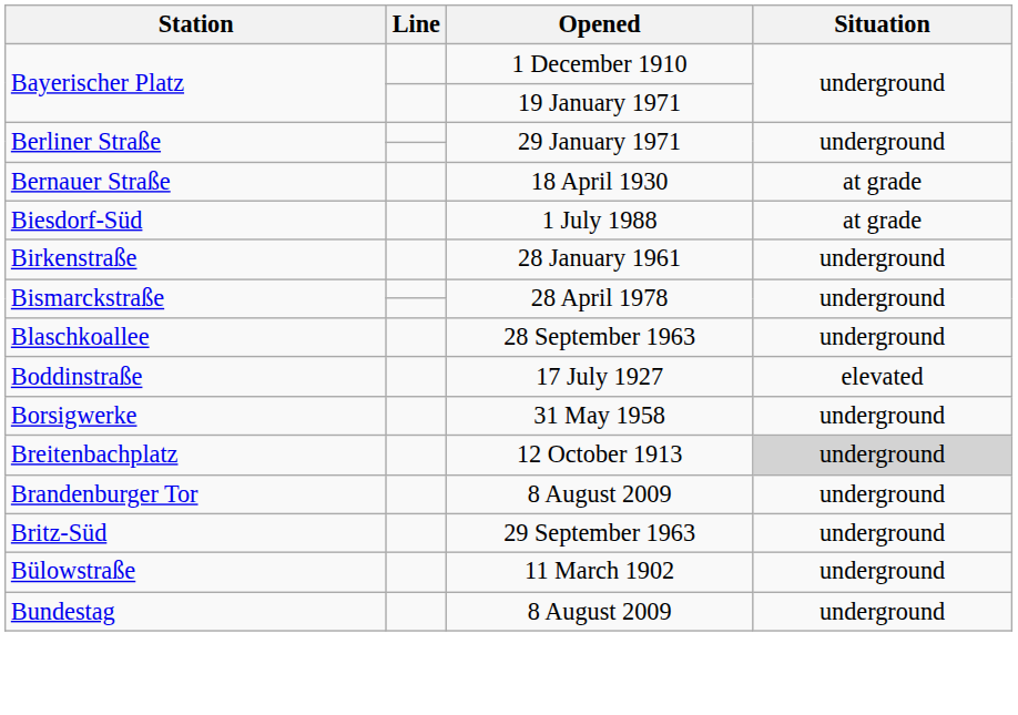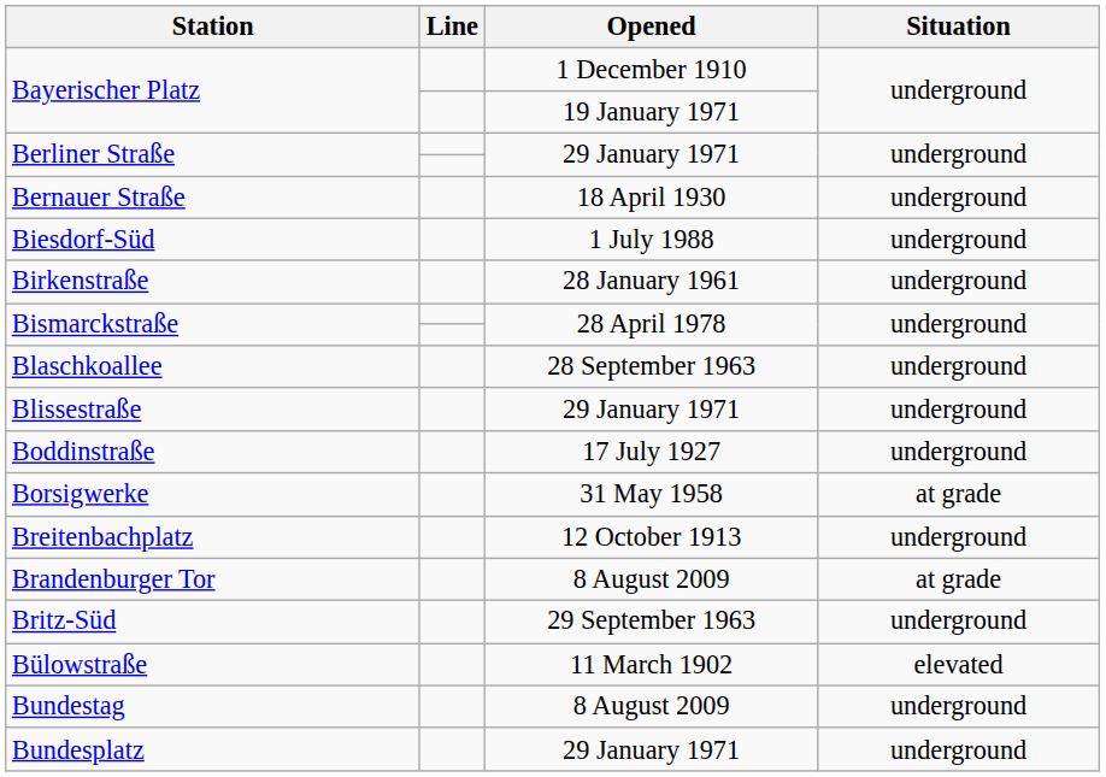 <table class="wikitable" style="text-align:center">
 <tr>
 <th style="width:15em">Station</th>
 <th>Line</th>
 <th style="width:12em">Opened</th>
 <th style="width:10em">Situation</th>
 </tr>
 <tr>
 <td rowspan="2" align="left"><a href='#'>Bayerischer Platz</a></td>
 <td></td>
 <td>1 December 1910</td>
 <td rowspan="2">underground</td>
 </tr>
 <tr>
 <td></td>
 <td>19 January 1971</td>
 </tr>
 <tr>
 <td rowspan="2" align="left"><a href='#'>Berliner Straße</a></td>
 <td></td>
 <td rowspan="2">29 January 1971</td>
 <td rowspan="2">underground</td>
 </tr>
 <tr>
 <td></td>
 </tr>
 <tr>
 <td align="left"><a href='#'>Bernauer Straße</a></td>
 <td></td>
 <td>18 April 1930</td>
-<td>at grade</td>
+<td>underground</td>
 </tr>
 <tr>
 <td align="left"><a href='#'>Biesdorf-Süd</a></td>
 <td></td>
 <td>1 July 1988</td>
-<td>at grade</td>
+<td>underground</td>
 </tr>
 <tr>
 <td align="left"><a href='#'>Birkenstraße</a></td>
 <td></td>
 <td>28 January 1961</td>
 <td>underground</td>
 </tr>
 <tr>
 <td rowspan="2" align="left"><a href='#'>Bismarckstraße</a></td>
 <td></td>
 <td rowspan="2">28 April 1978</td>
 <td rowspan="2">underground</td>
 </tr>
 <tr>
 <td></td>
 </tr>
 <tr>
 <td align="left"><a href='#'>Blaschkoallee</a></td>
 <td></td>
 <td>28 September 1963</td>
 <td>underground</td>
 </tr>
 <tr>
+<td align="left"><a href='#'>Blissestraße</a></td>
+<td></td>
+<td>29 January 1971</td>
+<td>underground</td>
+</tr>
+<tr>
 <td align="left"><a href='#'>Boddinstraße</a></td>
 <td></td>
 <td>17 July 1927</td>
-<td>elevated</td>
+<td>underground</td>
 </tr>
 <tr>
 <td align="left"><a href='#'>Borsigwerke</a></td>
 <td></td>
 <td>31 May 1958</td>
-<td>underground</td>
+<td>at grade</td>
 </tr>
 <tr>
 <td align="left"><a href='#'>Breitenbachplatz</a></td>
 <td></td>
 <td>12 October 1913</td>
-<td style="background: lightgrey;">underground</td>
+<td>underground</td>
 </tr>
 <tr>
 <td align="left"><a href='#'>Brandenburger Tor</a></td>
 <td></td>
 <td>8 August 2009</td>
-<td>underground</td>
+<td>at grade</td>
 </tr>
 <tr>
 <td align="left"><a href='#'>Britz-Süd</a></td>
 <td></td>
 <td>29 September 1963</td>
 <td>underground</td>
 </tr>
 <tr>
 <td align="left"><a href='#'>Bülowstraße</a></td>
 <td></td>
 <td>11 March 1902</td>
-<td>underground</td>
+<td>elevated</td>
 </tr>
 <tr>
 <td align="left"><a href='#'>Bundestag</a></td>
 <td></td>
 <td>8 August 2009</td>
 <td>underground</td>
 </tr>
+<tr>
+<td align="left"><a href='#'>Bundesplatz</a></td>
+<td></td>
+<td>29 January 1971</td>
+<td>underground</td>
+</tr>
 </table>
